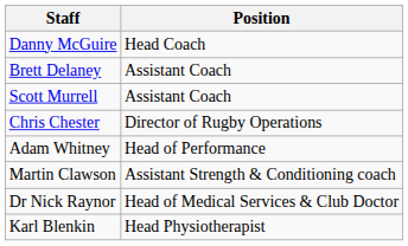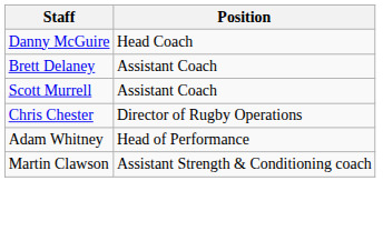 <table class="wikitable">
 <tr>
 <th>Staff</th>
 <th>Position</th>
 </tr>
 <tr>
 <td><a href='#'>Danny McGuire</a></td>
 <td>Head Coach</td>
 </tr>
 <tr>
 <td><a href='#'>Brett Delaney</a></td>
 <td>Assistant Coach</td>
 </tr>
 <tr>
 <td><a href='#'>Scott Murrell</a></td>
 <td>Assistant Coach</td>
 </tr>
 <tr>
 <td><a href='#'>Chris Chester</a></td>
 <td>Director of Rugby Operations</td>
 </tr>
 <tr>
 <td>Adam Whitney</td>
 <td>Head of Performance</td>
 </tr>
 <tr>
 <td>Martin Clawson</td>
 <td>Assistant Strength & Conditioning coach</td>
 </tr>
-<tr>
-<td>Dr Nick Raynor</td>
-<td>Head of Medical Services & Club Doctor</td>
-</tr>
-<tr>
-<td>Karl Blenkin</td>
-<td>Head Physiotherapist</td>
-</tr>
 </table>
